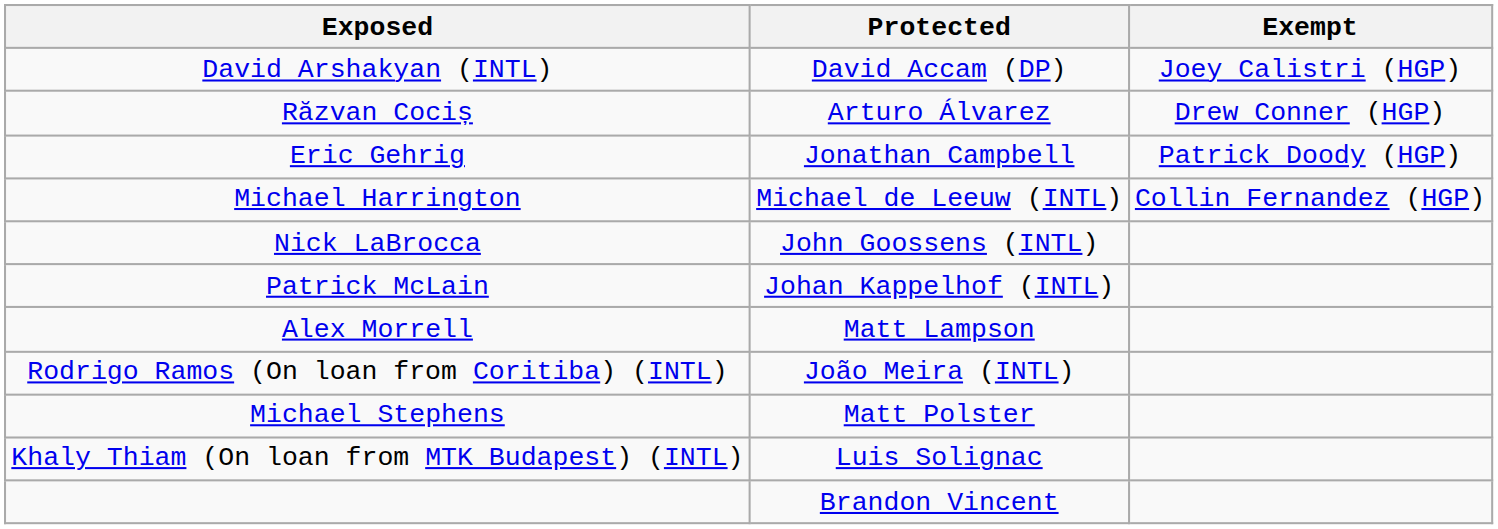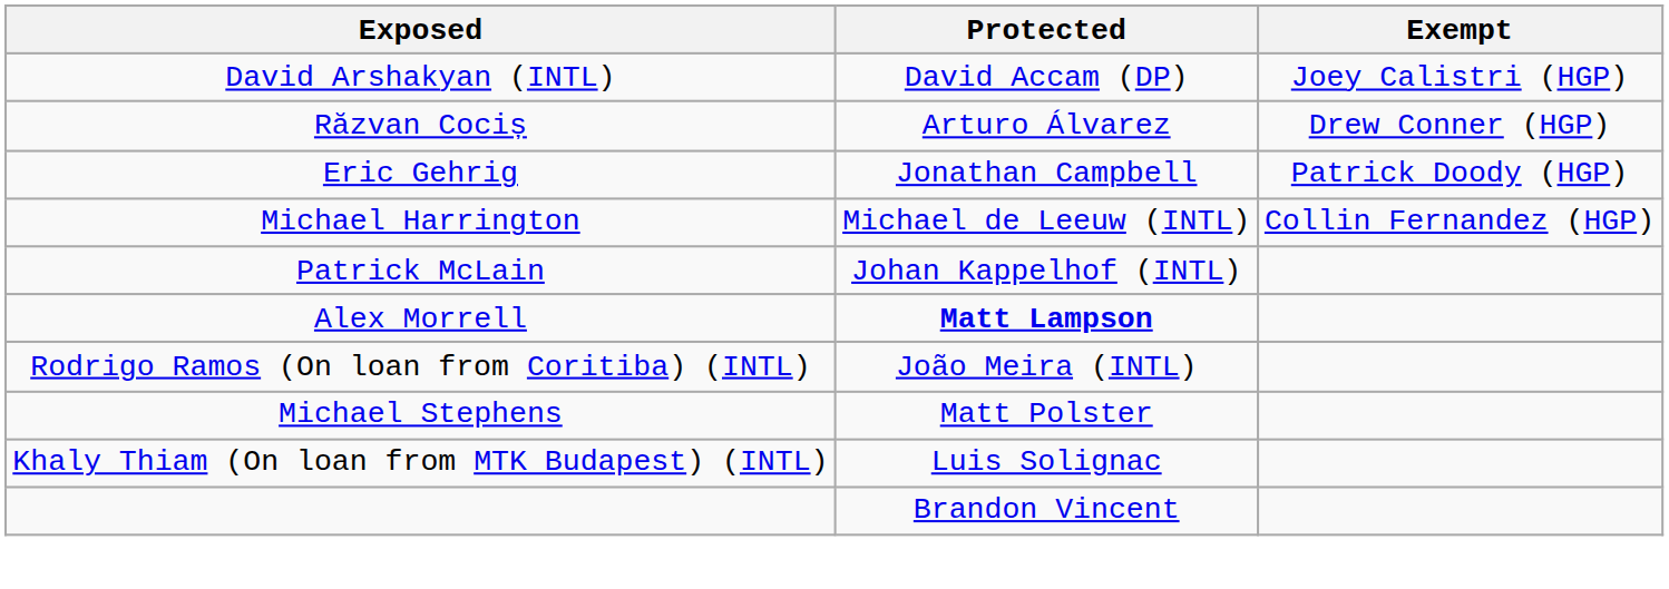 <table class="wikitable" style="text-align:center">
 <tr>
 <th>Exposed</th>
 <th>Protected</th>
 <th>Exempt</th>
 </tr>
 <tr>
 <td><a href='#'>David Arshakyan</a> (<a href='#'>INTL</a>)</td>
 <td><a href='#'>David Accam</a> (<a href='#'>DP</a>)</td>
 <td><a href='#'>Joey Calistri</a> (<a href='#'>HGP</a>)</td>
 </tr>
 <tr>
 <td><a href='#'>Răzvan Cociș</a></td>
 <td><a href='#'>Arturo Álvarez</a></td>
 <td><a href='#'>Drew Conner</a> (<a href='#'>HGP</a>)</td>
 </tr>
 <tr>
 <td><a href='#'>Eric Gehrig</a></td>
 <td><a href='#'>Jonathan Campbell</a></td>
 <td><a href='#'>Patrick Doody</a> (<a href='#'>HGP</a>)</td>
 </tr>
 <tr>
 <td><a href='#'>Michael Harrington</a></td>
 <td><a href='#'>Michael de Leeuw</a> (<a href='#'>INTL</a>)</td>
 <td><a href='#'>Collin Fernandez</a> (<a href='#'>HGP</a>)</td>
 </tr>
 <tr>
-<td><a href='#'>Nick LaBrocca</a></td>
-<td><a href='#'>John Goossens</a> (<a href='#'>INTL</a>)</td>
-<td></td>
-</tr>
-<tr>
 <td><a href='#'>Patrick McLain</a></td>
 <td><a href='#'>Johan Kappelhof</a> (<a href='#'>INTL</a>)</td>
 <td></td>
 </tr>
 <tr>
 <td><a href='#'>Alex Morrell</a></td>
-<td><a href='#'>Matt Lampson</a></td>
+<td><strong><a href='#'>Matt Lampson</a></strong></td>
 <td></td>
 </tr>
 <tr>
 <td><a href='#'>Rodrigo Ramos</a> (On loan from <a href='#'>Coritiba</a>) (<a href='#'>INTL</a>)</td>
 <td><a href='#'>João Meira</a> (<a href='#'>INTL</a>)</td>
 <td></td>
 </tr>
 <tr>
 <td><a href='#'>Michael Stephens</a></td>
 <td><a href='#'>Matt Polster</a></td>
 <td></td>
 </tr>
 <tr>
 <td><a href='#'>Khaly Thiam</a> (On loan from <a href='#'>MTK Budapest</a>) (<a href='#'>INTL</a>)</td>
 <td><a href='#'>Luis Solignac</a></td>
 <td></td>
 </tr>
 <tr>
 <td></td>
 <td><a href='#'>Brandon Vincent</a></td>
 <td></td>
 </tr>
 </table>
